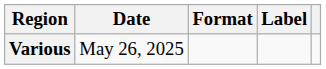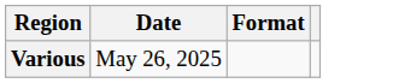 <table class="wikitable plainrowheaders">
 <tr>
 <th scope="col">Region</th>
 <th scope="col">Date</th>
 <th scope="col">Format</th>
-<th scope="col">Label</th>
 <th scope="col"></th>
 </tr>
 <tr>
 <th scope="row">Various</th>
 <td>May 26, 2025</td>
 <td></td>
-<td></td>
 <td style="text-align:center"></td>
 </tr>
 </table>
